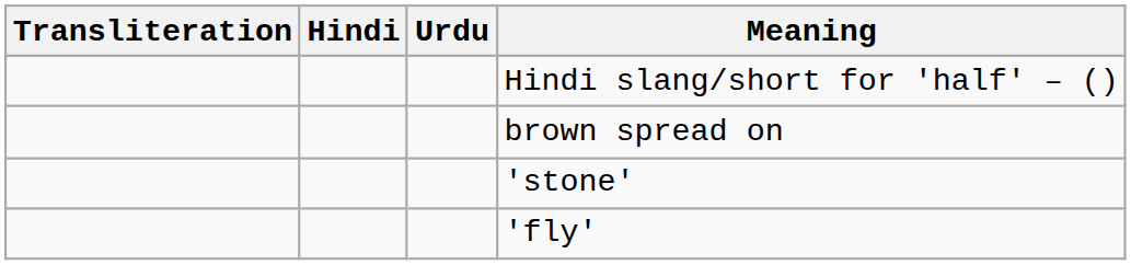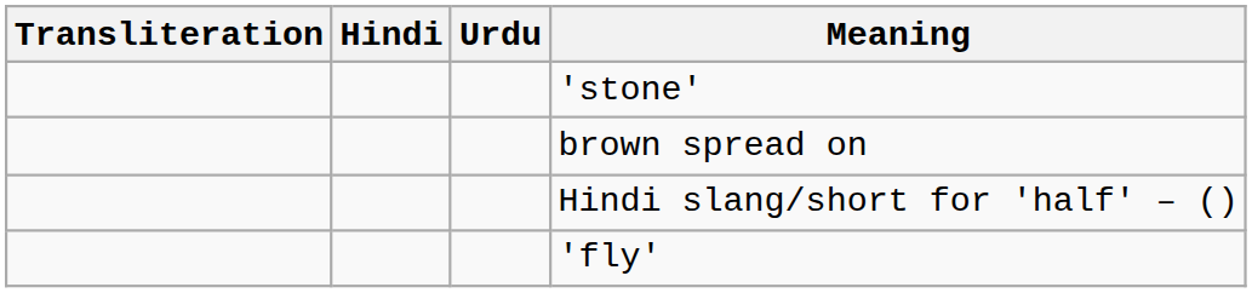 <table class="wikitable">
 <tr>
 <th>Transliteration</th>
 <th>Hindi</th>
 <th>Urdu</th>
 <th>Meaning</th>
 </tr>
 <tr>
 <td></td>
 <td></td>
 <td></td>
-<td>Hindi slang/short for 'half' –  ()</td>
+<td>'stone'</td>
 </tr>
 <tr>
 <td></td>
 <td></td>
 <td></td>
 <td>brown spread on </td>
 </tr>
 <tr>
 <td></td>
 <td></td>
 <td></td>
-<td>'stone'</td>
+<td>Hindi slang/short for 'half' –  ()</td>
 </tr>
 <tr>
 <td></td>
 <td></td>
 <td></td>
 <td>'fly'</td>
 </tr>
 </table>
